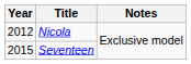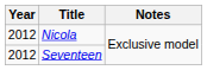 <table class="wikitable">
 <tr>
 <th>Year</th>
 <th>Title</th>
 <th>Notes</th>
 </tr>
 <tr>
 <td>2012</td>
 <td><em><a href='#'>Nicola</a></em></td>
 <td rowspan="2">Exclusive model</td>
 </tr>
 <tr>
-<td>2015</td>
+<td>2012</td>
 <td><em><a href='#'>Seventeen</a></em></td>
 </tr>
 </table>
